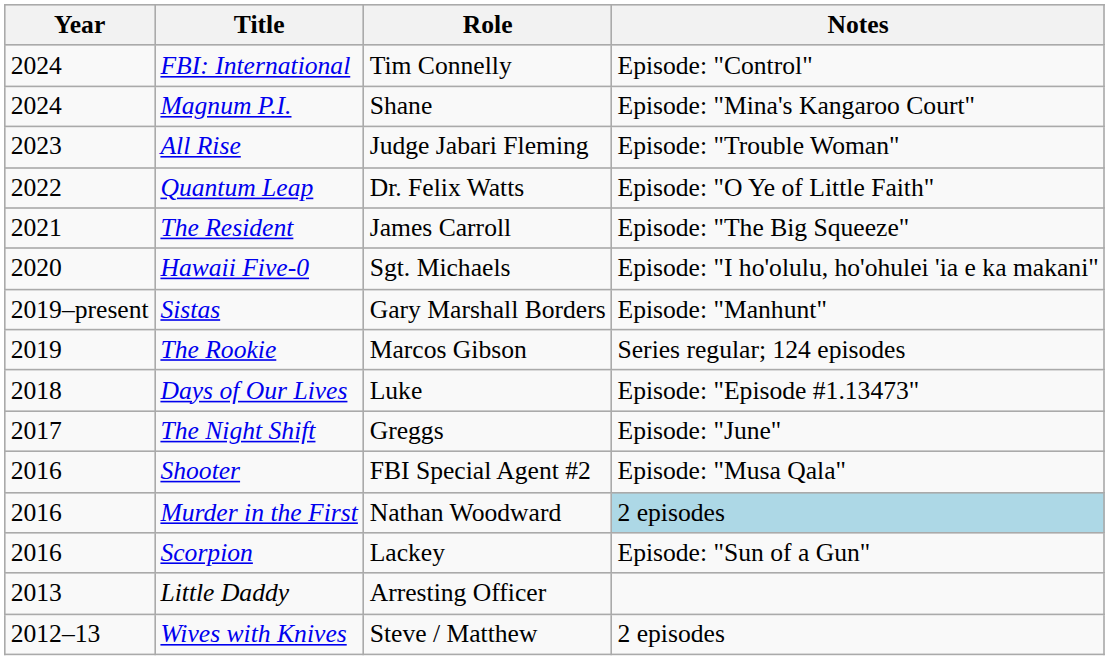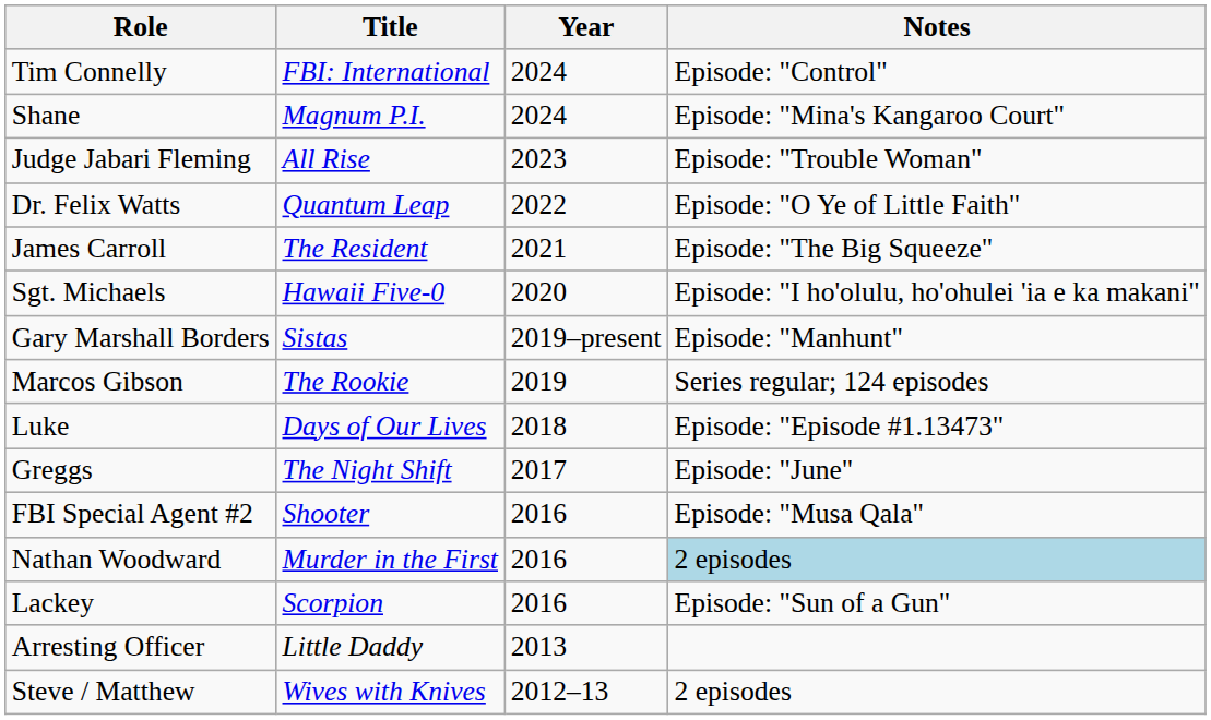 <table class="wikitable sortable">
 <tr>
+<th>Role</th>
+<th>Title</th>
 <th>Year</th>
-<th>Title</th>
-<th>Role</th>
 <th>Notes</th>
 </tr>
 <tr>
+<td>Tim Connelly</td>
+<td><em><a href='#'>FBI: International</a></em></td>
 <td>2024</td>
-<td><em><a href='#'>FBI: International</a></em></td>
-<td>Tim Connelly</td>
 <td>Episode: "Control"</td>
 </tr>
 <tr>
+<td>Shane</td>
+<td><em><a href='#'>Magnum P.I.</a></em></td>
 <td>2024</td>
-<td><em><a href='#'>Magnum P.I.</a></em></td>
-<td>Shane</td>
 <td>Episode: "Mina's Kangaroo Court"</td>
 </tr>
 <tr>
+<td>Judge Jabari Fleming</td>
+<td><em><a href='#'>All Rise</a></em></td>
 <td>2023</td>
-<td><em><a href='#'>All Rise</a></em></td>
-<td>Judge Jabari Fleming</td>
 <td>Episode: "Trouble Woman"</td>
 </tr>
 <tr>
+<td>Dr. Felix Watts</td>
+<td><a href='#'><em>Quantum Leap</em></a></td>
 <td>2022</td>
-<td><a href='#'><em>Quantum Leap</em></a></td>
-<td>Dr. Felix Watts</td>
 <td>Episode: "O Ye of Little Faith"</td>
 </tr>
 <tr>
+<td>James Carroll</td>
+<td><em><a href='#'>The Resident</a></em></td>
 <td>2021</td>
-<td><em><a href='#'>The Resident</a></em></td>
-<td>James Carroll</td>
 <td>Episode: "The Big Squeeze"</td>
 </tr>
 <tr>
+<td>Sgt. Michaels</td>
+<td><em><a href='#'>Hawaii Five-0</a></em></td>
 <td>2020</td>
-<td><em><a href='#'>Hawaii Five-0</a></em></td>
-<td>Sgt. Michaels</td>
 <td>Episode: "I ho'olulu, ho'ohulei 'ia e ka makani"</td>
 </tr>
 <tr>
+<td>Gary Marshall Borders</td>
+<td><em><a href='#'>Sistas</a></em></td>
 <td>2019–present</td>
-<td><em><a href='#'>Sistas</a></em></td>
-<td>Gary Marshall Borders</td>
 <td>Episode: "Manhunt"</td>
 </tr>
 <tr>
+<td>Marcos Gibson</td>
+<td><em><a href='#'>The Rookie</a></em></td>
 <td>2019</td>
-<td><em><a href='#'>The Rookie</a></em></td>
-<td>Marcos Gibson</td>
 <td>Series regular; 124 episodes</td>
 </tr>
 <tr>
+<td>Luke</td>
+<td><em><a href='#'>Days of Our Lives</a></em></td>
 <td>2018</td>
-<td><em><a href='#'>Days of Our Lives</a></em></td>
-<td>Luke</td>
 <td>Episode: "Episode #1.13473"</td>
 </tr>
 <tr>
+<td>Greggs</td>
+<td><em><a href='#'>The Night Shift</a></em></td>
 <td>2017</td>
-<td><em><a href='#'>The Night Shift</a></em></td>
-<td>Greggs</td>
 <td>Episode: "June"</td>
 </tr>
 <tr>
+<td>FBI Special Agent #2</td>
+<td><em><a href='#'>Shooter</a></em></td>
 <td>2016</td>
-<td><em><a href='#'>Shooter</a></em></td>
-<td>FBI Special Agent #2</td>
 <td>Episode: "Musa Qala"</td>
 </tr>
 <tr>
+<td>Nathan Woodward</td>
+<td><em><a href='#'>Murder in the First</a></em></td>
 <td>2016</td>
-<td><em><a href='#'>Murder in the First</a></em></td>
-<td>Nathan Woodward</td>
 <td style="background: lightblue;">2 episodes</td>
 </tr>
 <tr>
+<td>Lackey</td>
+<td><em><a href='#'>Scorpion</a></em></td>
 <td>2016</td>
-<td><em><a href='#'>Scorpion</a></em></td>
-<td>Lackey</td>
 <td>Episode: "Sun of a Gun"</td>
 </tr>
 <tr>
+<td>Arresting Officer</td>
+<td><em>Little Daddy</em></td>
 <td>2013</td>
-<td><em>Little Daddy</em></td>
-<td>Arresting Officer</td>
 <td></td>
 </tr>
 <tr>
+<td>Steve / Matthew</td>
+<td><em><a href='#'>Wives with Knives</a></em></td>
 <td>2012–13</td>
-<td><em><a href='#'>Wives with Knives</a></em></td>
-<td>Steve / Matthew</td>
 <td>2 episodes</td>
 </tr>
 </table>
